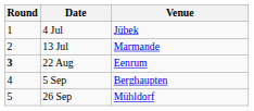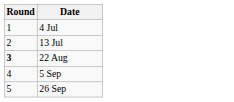 <table class="wikitable" style="font-size: 100%">
 <tr>
 <th width=30>Round</th>
 <th width=100>Date</th>
-<th width=200>Venue</th>
 </tr>
 <tr>
 <td>1</td>
 <td>4 Jul</td>
-<td> <a href='#'>Jübek</a></td>
 </tr>
 <tr>
 <td>2</td>
 <td>13 Jul</td>
-<td> <a href='#'>Marmande</a></td>
 </tr>
 <tr>
 <td><strong>3</strong></td>
 <td>22 Aug</td>
-<td> <a href='#'>Eenrum</a></td>
 </tr>
 <tr>
 <td>4</td>
 <td>5 Sep</td>
-<td> <a href='#'>Berghaupten</a></td>
 </tr>
 <tr>
 <td>5</td>
 <td>26 Sep</td>
-<td> <a href='#'>Mühldorf</a></td>
 </tr>
 </table>
